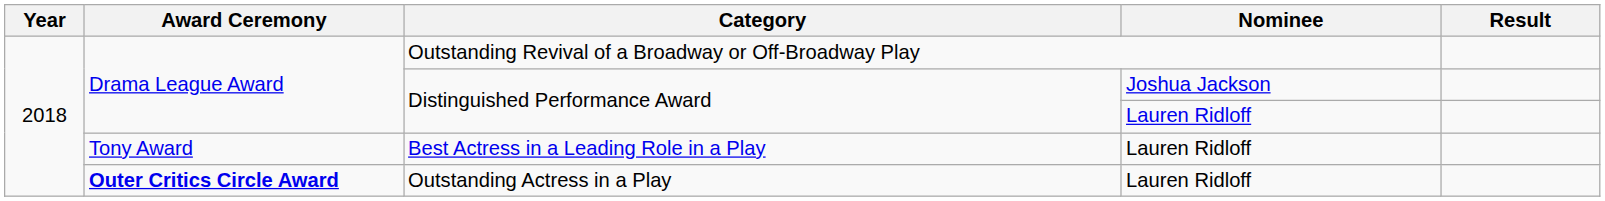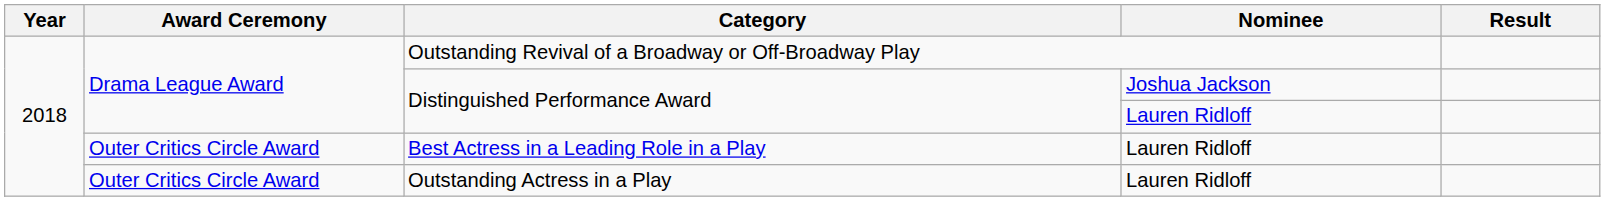 <table class="wikitable" width="80%">
 <tr>
 <th width="5%">Year</th>
 <th width="20%">Award Ceremony</th>
 <th width="45%">Category</th>
 <th width="20%">Nominee</th>
 <th width="10%">Result</th>
 </tr>
 <tr>
 <td rowspan="5" align="center">2018</td>
 <td rowspan="3"><a href='#'>Drama League Award</a></td>
 <td colspan="2">Outstanding Revival of a Broadway or Off-Broadway Play</td>
 <td></td>
 </tr>
 <tr>
 <td rowspan="2">Distinguished Performance Award</td>
 <td><a href='#'>Joshua Jackson</a></td>
 <td></td>
 </tr>
 <tr>
 <td><a href='#'>Lauren Ridloff</a></td>
 <td></td>
 </tr>
 <tr>
-<td><a href='#'>Tony Award</a></td>
+<td><a href='#'>Outer Critics Circle Award</a></td>
 <td><a href='#'>Best Actress in a Leading Role in a Play</a></td>
 <td>Lauren Ridloff</td>
 <td></td>
 </tr>
 <tr>
-<td><strong><a href='#'>Outer Critics Circle Award</a></strong></td>
+<td><a href='#'>Outer Critics Circle Award</a></td>
 <td>Outstanding Actress in a Play</td>
 <td>Lauren Ridloff</td>
 <td></td>
 </tr>
 </table>
